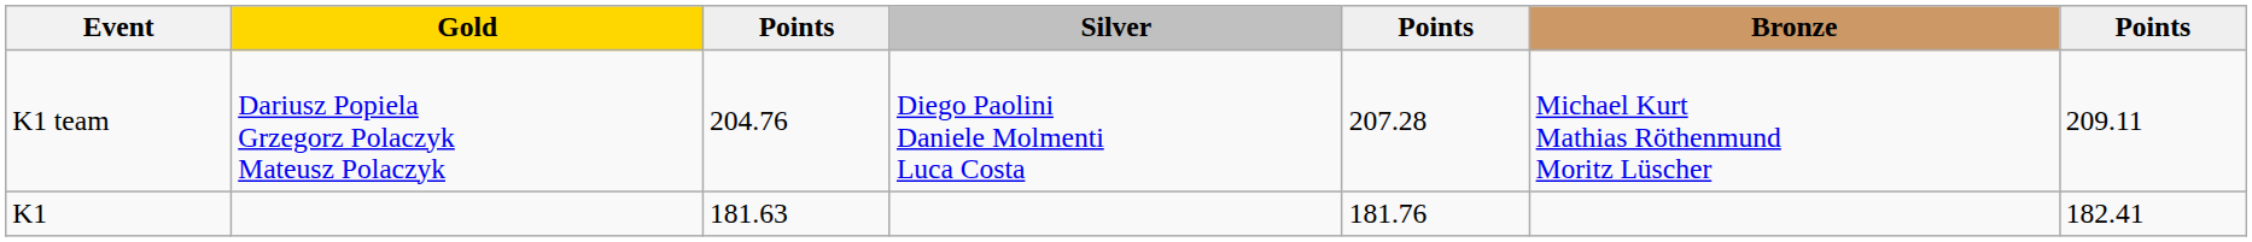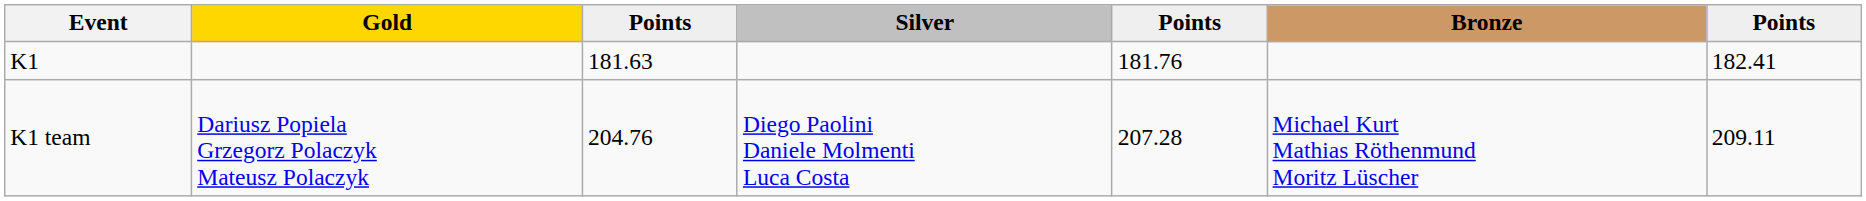 <table class="wikitable" width=100%>
 <tr>
 <th>Event</th>
 <td align=center bgcolor="gold"><strong>Gold</strong></td>
 <td align=center bgcolor="EFEFEF"><strong>Points</strong></td>
 <td align=center bgcolor="silver"><strong>Silver</strong></td>
 <td align=center bgcolor="EFEFEF"><strong>Points</strong></td>
 <td align=center bgcolor="CC9966"><strong>Bronze</strong></td>
 <td align=center bgcolor="EFEFEF"><strong>Points</strong></td>
 </tr>
 <tr>
+<td>K1</td>
+<td></td>
+<td>181.63</td>
+<td></td>
+<td>181.76</td>
+<td></td>
+<td>182.41</td>
+</tr>
+<tr>
 <td>K1 team</td>
 <td><br><a href='#'>Dariusz Popiela</a><br><a href='#'>Grzegorz Polaczyk</a><br><a href='#'>Mateusz Polaczyk</a></td>
 <td>204.76</td>
 <td><br><a href='#'>Diego Paolini</a><br><a href='#'>Daniele Molmenti</a><br><a href='#'>Luca Costa</a></td>
 <td>207.28</td>
 <td><br><a href='#'>Michael Kurt</a><br><a href='#'>Mathias Röthenmund</a><br><a href='#'>Moritz Lüscher</a></td>
 <td>209.11</td>
 </tr>
-<tr>
-<td>K1</td>
-<td></td>
-<td>181.63</td>
-<td></td>
-<td>181.76</td>
-<td></td>
-<td>182.41</td>
-</tr>
 </table>
